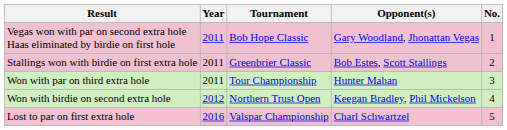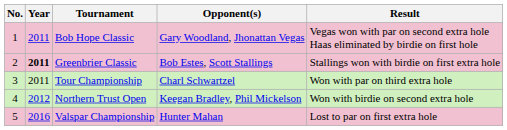 <table class="wikitable" style="font-size:95%;">
 <tr>
-<th>Result</th>
+<th>No.</th>
 <th>Year</th>
 <th>Tournament</th>
 <th>Opponent(s)</th>
-<th>No.</th>
+<th>Result</th>
 </tr>
 <tr style="background:#F2C1D1;">
-<td>Vegas won with par on second extra hole<br>Haas eliminated by birdie on first hole</td>
+<td align=center>1</td>
 <td><a href='#'>2011</a></td>
 <td><a href='#'>Bob Hope Classic</a></td>
 <td> <a href='#'>Gary Woodland</a>,  <a href='#'>Jhonattan Vegas</a></td>
-<td align=center>1</td>
+<td>Vegas won with par on second extra hole<br>Haas eliminated by birdie on first hole</td>
 </tr>
 <tr style="background:#F2C1D1;">
-<td>Stallings won with birdie on first extra hole</td>
-<td>2011</td>
+<td align=center>2</td>
+<td><strong>2011</strong></td>
 <td><a href='#'>Greenbrier Classic</a></td>
 <td> <a href='#'>Bob Estes</a>,  <a href='#'>Scott Stallings</a></td>
-<td align=center>2</td>
+<td>Stallings won with birdie on first extra hole</td>
 </tr>
 <tr style="background:#D0F0C0;">
-<td>Won with par on third extra hole</td>
+<td align=center>3</td>
 <td>2011</td>
 <td><a href='#'>Tour Championship</a></td>
-<td> <a href='#'>Hunter Mahan</a></td>
-<td align=center>3</td>
+<td> <a href='#'>Charl Schwartzel</a></td>
+<td>Won with par on third extra hole</td>
 </tr>
 <tr style="background:#D0F0C0;">
-<td>Won with birdie on second extra hole</td>
+<td align=center>4</td>
 <td><a href='#'>2012</a></td>
 <td><a href='#'>Northern Trust Open</a></td>
 <td> <a href='#'>Keegan Bradley</a>,  <a href='#'>Phil Mickelson</a></td>
-<td align=center>4</td>
+<td>Won with birdie on second extra hole</td>
 </tr>
 <tr style="background:#F2C1D1;">
-<td>Lost to par on first extra hole</td>
+<td align=center>5</td>
 <td><a href='#'>2016</a></td>
 <td><a href='#'>Valspar Championship</a></td>
-<td> <a href='#'>Charl Schwartzel</a></td>
-<td align=center>5</td>
+<td> <a href='#'>Hunter Mahan</a></td>
+<td>Lost to par on first extra hole</td>
 </tr>
 </table>
